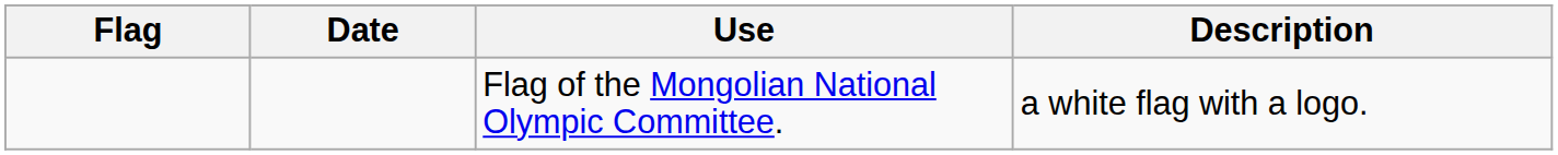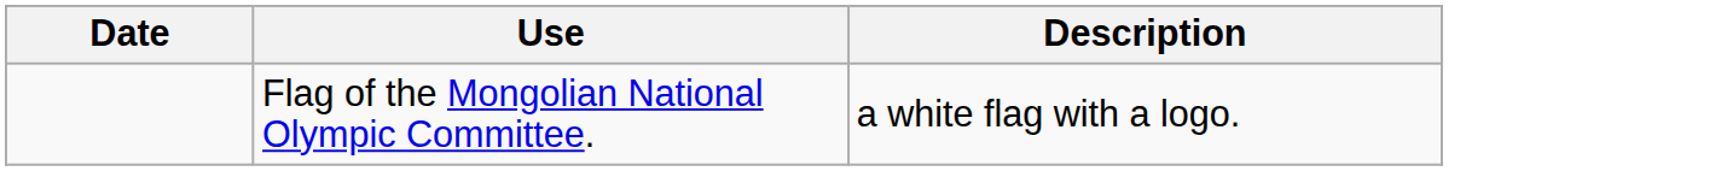 <table class="wikitable">
 <tr>
-<th style="width:110px;">Flag</th>
 <th style="width:100px;">Date</th>
 <th style="width:250px;">Use</th>
 <th style="width:250px;">Description</th>
 </tr>
 <tr>
 <td></td>
-<td></td>
 <td>Flag of the <a href='#'>Mongolian National Olympic Committee</a>.</td>
 <td>a white flag with a logo.</td>
 </tr>
 </table>
